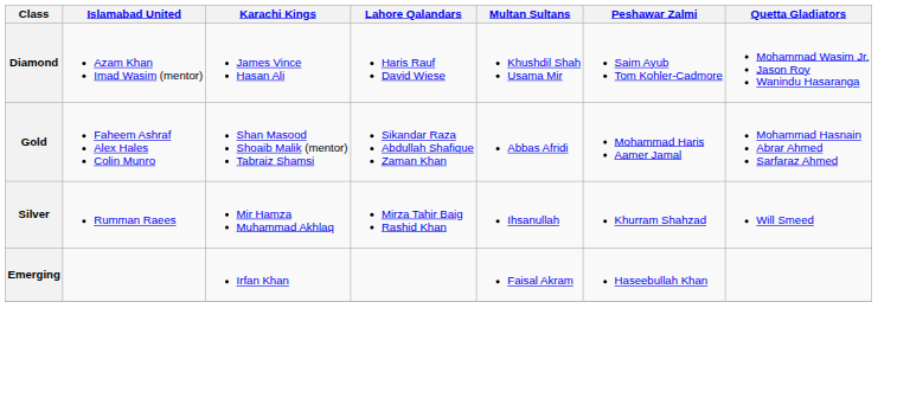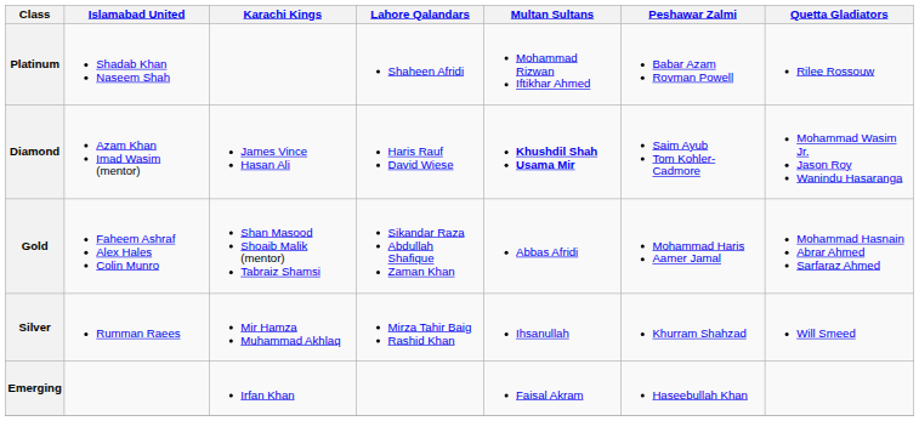 <table class="wikitable">
 <tr>
 <th>Class</th>
 <th><a href='#'>Islamabad United</a></th>
 <th><a href='#'>Karachi Kings</a></th>
 <th><a href='#'>Lahore Qalandars</a></th>
 <th><a href='#'>Multan Sultans</a></th>
 <th><a href='#'>Peshawar Zalmi</a></th>
 <th><a href='#'>Quetta Gladiators</a></th>
 </tr>
 <tr>
+<th>Platinum</th>
+<td><br><ul><li><a href='#'>Shadab Khan</a></li><li><a href='#'>Naseem Shah</a></li></ul></td>
+<td></td>
+<td><br><ul><li><a href='#'>Shaheen Afridi</a></li></ul></td>
+<td><br><ul><li><a href='#'>Mohammad Rizwan</a></li><li><a href='#'>Iftikhar Ahmed</a></li></ul></td>
+<td><br><ul><li><a href='#'>Babar Azam</a></li><li><a href='#'>Rovman Powell</a></li></ul></td>
+<td><br><ul><li><a href='#'>Rilee Rossouw</a></li></ul></td>
+</tr>
+<tr>
 <th>Diamond</th>
 <td><br><ul><li><a href='#'>Azam Khan</a></li><li><a href='#'>Imad Wasim</a> (mentor)</li></ul></td>
 <td><br><ul><li><a href='#'>James Vince</a></li><li><a href='#'>Hasan Ali</a></li></ul></td>
 <td><br><ul><li><a href='#'>Haris Rauf</a></li><li><a href='#'>David Wiese</a></li></ul></td>
-<td><br><ul><li><a href='#'>Khushdil Shah</a></li><li><a href='#'>Usama Mir</a></li></ul></td>
+<td><strong><br><ul><li><a href='#'>Khushdil Shah</a></li><li><a href='#'>Usama Mir</a></li></ul></strong></td>
 <td><br><ul><li><a href='#'>Saim Ayub</a></li><li><a href='#'>Tom Kohler-Cadmore</a></li></ul></td>
 <td><br><ul><li><a href='#'>Mohammad Wasim Jr.</a></li><li><a href='#'>Jason Roy</a></li><li><a href='#'>Wanindu Hasaranga</a></li></ul></td>
 </tr>
 <tr>
 <th>Gold</th>
 <td><br><ul><li><a href='#'>Faheem Ashraf</a></li><li><a href='#'>Alex Hales</a></li><li><a href='#'>Colin Munro</a></li></ul></td>
 <td><br><ul><li><a href='#'>Shan Masood</a></li><li><a href='#'>Shoaib Malik</a> (mentor)</li><li><a href='#'>Tabraiz Shamsi</a></li></ul></td>
 <td><br><ul><li><a href='#'>Sikandar Raza</a></li><li><a href='#'>Abdullah Shafique</a></li><li><a href='#'>Zaman Khan</a></li></ul></td>
 <td><br><ul><li><a href='#'>Abbas Afridi</a></li></ul></td>
 <td><br><ul><li><a href='#'>Mohammad Haris</a></li><li><a href='#'>Aamer Jamal</a></li></ul></td>
 <td><br><ul><li><a href='#'>Mohammad Hasnain</a></li><li><a href='#'>Abrar Ahmed</a></li><li><a href='#'>Sarfaraz Ahmed</a></li></ul></td>
 </tr>
 <tr>
 <th>Silver</th>
 <td><br><ul><li><a href='#'>Rumman Raees</a></li></ul></td>
 <td><br><ul><li><a href='#'>Mir Hamza</a></li><li><a href='#'>Muhammad Akhlaq</a></li></ul></td>
 <td><br><ul><li><a href='#'>Mirza Tahir Baig</a></li><li><a href='#'>Rashid Khan</a></li></ul></td>
 <td><br><ul><li><a href='#'>Ihsanullah</a></li></ul></td>
 <td><br><ul><li><a href='#'>Khurram Shahzad</a></li></ul></td>
 <td><br><ul><li><a href='#'>Will Smeed</a></li></ul></td>
 </tr>
 <tr>
 <th>Emerging</th>
 <td></td>
 <td><br><ul><li><a href='#'>Irfan Khan</a></li></ul></td>
 <td></td>
 <td><br><ul><li><a href='#'>Faisal Akram</a></li></ul></td>
 <td><br><ul><li><a href='#'>Haseebullah Khan</a></li></ul></td>
 <td></td>
 </tr>
 <tr>
 </tr>
 </table>
